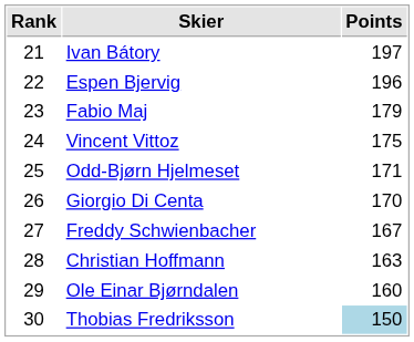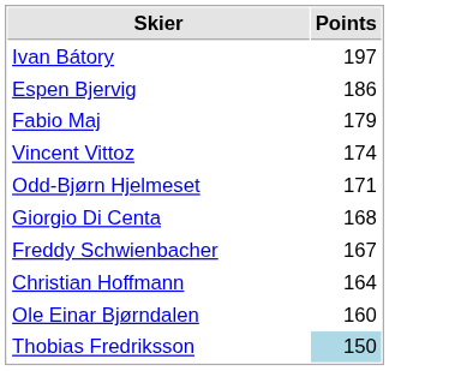 <table cellspacing="1" cellpadding="3" style="border:1px solid #AAAAAA;font-size:86%">
 <tr style="background-color: #E4E4E4;">
-<th style="border-bottom:1px solid #AAAAAA" width=10>Rank</th>
 <th style="border-bottom:1px solid #AAAAAA" width=200>Skier</th>
 <th style="border-bottom:1px solid #AAAAAA" width=20 align=right>Points</th>
 </tr>
 <tr>
-<td align=center>21</td>
 <td> <a href='#'>Ivan Bátory</a></td>
 <td align=right>197</td>
 </tr>
 <tr>
-<td align=center>22</td>
 <td> <a href='#'>Espen Bjervig</a></td>
-<td align=right>196</td>
+<td align=right>186</td>
 </tr>
 <tr>
-<td align=center>23</td>
 <td> <a href='#'>Fabio Maj</a></td>
 <td align=right>179</td>
 </tr>
 <tr>
-<td align=center>24</td>
 <td> <a href='#'>Vincent Vittoz</a></td>
-<td align=right>175</td>
+<td align=right>174</td>
 </tr>
 <tr>
-<td align=center>25</td>
 <td> <a href='#'>Odd-Bjørn Hjelmeset</a></td>
 <td align=right>171</td>
 </tr>
 <tr>
-<td align=center>26</td>
 <td> <a href='#'>Giorgio Di Centa</a></td>
-<td align=right>170</td>
+<td align=right>168</td>
 </tr>
 <tr>
-<td align=center>27</td>
 <td> <a href='#'>Freddy Schwienbacher</a></td>
 <td align=right>167</td>
 </tr>
 <tr>
-<td align=center>28</td>
 <td> <a href='#'>Christian Hoffmann</a></td>
-<td align=right>163</td>
+<td align=right>164</td>
 </tr>
 <tr>
-<td align=center>29</td>
 <td> <a href='#'>Ole Einar Bjørndalen</a></td>
 <td align=right>160</td>
 </tr>
 <tr>
-<td align=center>30</td>
 <td> <a href='#'>Thobias Fredriksson</a></td>
 <td align=right style="background: lightblue;">150</td>
 </tr>
 </table>
